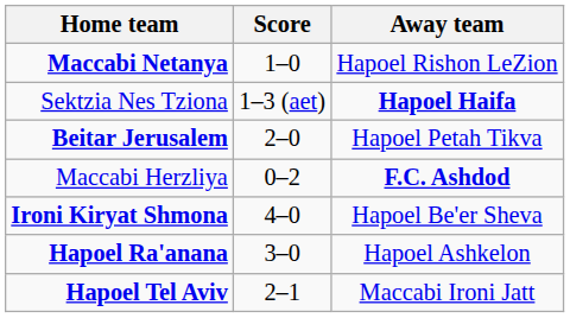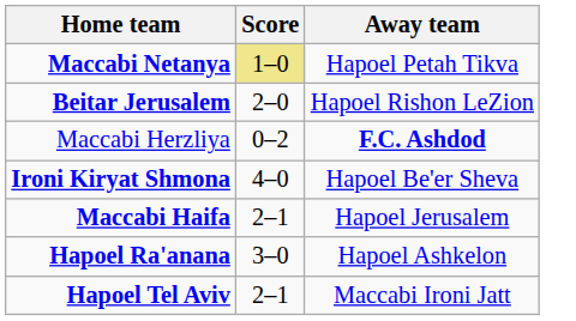 <table class="wikitable" style="text-align: center">
 <tr>
 <th>Home team</th>
 <th>Score</th>
 <th>Away team</th>
 </tr>
 <tr>
 <td align="right"><strong><a href='#'>Maccabi Netanya</a></strong></td>
-<td>1–0</td>
-<td><a href='#'>Hapoel Rishon LeZion</a></td>
-</tr>
-<tr>
-<td align="right"><a href='#'>Sektzia Nes Tziona</a></td>
-<td>1–3 (<a href='#'>aet</a>)</td>
-<td><strong><a href='#'>Hapoel Haifa</a></strong></td>
+<td style="background: khaki;">1–0</td>
+<td><a href='#'>Hapoel Petah Tikva</a></td>
 </tr>
 <tr>
 <td align="right"><strong><a href='#'>Beitar Jerusalem</a></strong></td>
 <td>2–0</td>
-<td><a href='#'>Hapoel Petah Tikva</a></td>
+<td><a href='#'>Hapoel Rishon LeZion</a></td>
 </tr>
 <tr>
 <td align="right"><a href='#'>Maccabi Herzliya</a></td>
 <td>0–2</td>
 <td><strong><a href='#'>F.C. Ashdod</a></strong></td>
 </tr>
 <tr>
 <td align="right"><strong><a href='#'>Ironi Kiryat Shmona</a></strong></td>
 <td>4–0</td>
 <td><a href='#'>Hapoel Be'er Sheva</a></td>
 </tr>
 <tr>
+<td align="right"><strong><a href='#'>Maccabi Haifa</a></strong></td>
+<td>2–1</td>
+<td><a href='#'>Hapoel Jerusalem</a></td>
+</tr>
+<tr>
 <td align="right"><strong><a href='#'>Hapoel Ra'anana</a></strong></td>
 <td>3–0</td>
 <td><a href='#'>Hapoel Ashkelon</a></td>
 </tr>
 <tr>
 <td align="right"><strong><a href='#'>Hapoel Tel Aviv</a></strong></td>
 <td>2–1</td>
 <td><a href='#'>Maccabi Ironi Jatt</a></td>
 </tr>
 </table>
